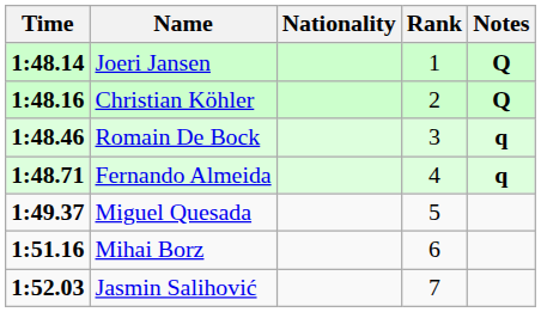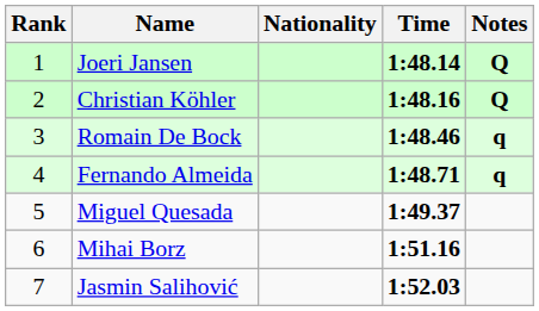 <table class="wikitable sortable" style="text-align:center">
 <tr>
-<th>Time</th>
+<th>Rank</th>
 <th>Name</th>
 <th>Nationality</th>
-<th>Rank</th>
+<th>Time</th>
 <th>Notes</th>
 </tr>
 <tr bgcolor=ccffcc>
-<td><strong>1:48.14</strong></td>
+<td>1</td>
 <td align=left><a href='#'>Joeri Jansen</a></td>
 <td align=left></td>
-<td>1</td>
+<td><strong>1:48.14</strong></td>
 <td><strong>Q</strong></td>
 </tr>
 <tr bgcolor=ccffcc>
-<td><strong>1:48.16</strong></td>
+<td>2</td>
 <td align=left><a href='#'>Christian Köhler</a></td>
 <td align=left></td>
-<td>2</td>
+<td><strong>1:48.16</strong></td>
 <td><strong>Q</strong></td>
 </tr>
 <tr bgcolor=ddffdd>
-<td><strong>1:48.46</strong></td>
+<td>3</td>
 <td align=left><a href='#'>Romain De Bock</a></td>
 <td align=left></td>
-<td>3</td>
+<td><strong>1:48.46</strong></td>
 <td><strong>q</strong></td>
 </tr>
 <tr bgcolor=ddffdd>
-<td><strong>1:48.71</strong></td>
+<td>4</td>
 <td align=left><a href='#'>Fernando Almeida</a></td>
 <td align=left></td>
-<td>4</td>
+<td><strong>1:48.71</strong></td>
 <td><strong>q</strong></td>
 </tr>
 <tr>
-<td><strong>1:49.37</strong></td>
+<td>5</td>
 <td align=left><a href='#'>Miguel Quesada</a></td>
 <td align=left></td>
-<td>5</td>
+<td><strong>1:49.37</strong></td>
 <td></td>
 </tr>
 <tr>
-<td><strong>1:51.16</strong></td>
+<td>6</td>
 <td align=left><a href='#'>Mihai Borz</a></td>
 <td align=left></td>
-<td>6</td>
+<td><strong>1:51.16</strong></td>
 <td></td>
 </tr>
 <tr>
-<td><strong>1:52.03</strong></td>
+<td>7</td>
 <td align=left><a href='#'>Jasmin Salihović</a></td>
 <td align=left></td>
-<td>7</td>
+<td><strong>1:52.03</strong></td>
 <td></td>
 </tr>
 </table>
